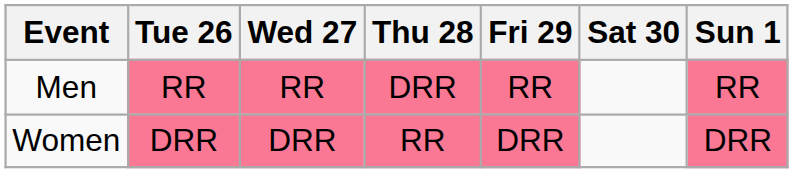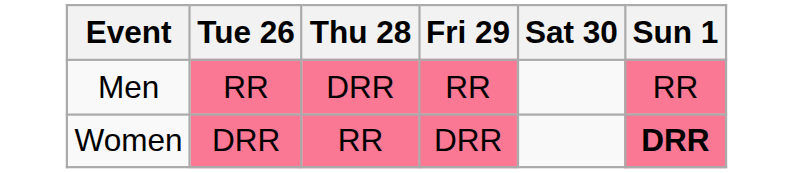 <table class="wikitable" style="margin:0.5em auto; font-size:90%; line-height:1.25em; text-align:center">
 <tr>
 <th>Event</th>
 <th>Tue 26</th>
-<th>Wed 27</th>
 <th>Thu 28</th>
 <th>Fri 29</th>
 <th>Sat 30</th>
 <th>Sun 1</th>
 </tr>
 <tr>
 <td>Men</td>
-<td bgcolor="#FA7894">RR</td>
 <td bgcolor="#FA7894">RR</td>
 <td bgcolor="#FA7894">DRR</td>
 <td bgcolor="#FA7894">RR</td>
 <td></td>
 <td bgcolor="#FA7894">RR</td>
 </tr>
 <tr>
 <td>Women</td>
 <td bgcolor="#FA7894">DRR</td>
-<td bgcolor="#FA7894">DRR</td>
 <td bgcolor="#FA7894">RR</td>
 <td bgcolor="#FA7894">DRR</td>
 <td></td>
-<td bgcolor="#FA7894">DRR</td>
+<td bgcolor="#FA7894"><strong>DRR</strong></td>
 </tr>
 </table>
